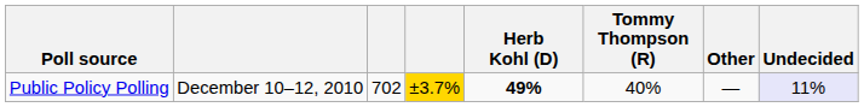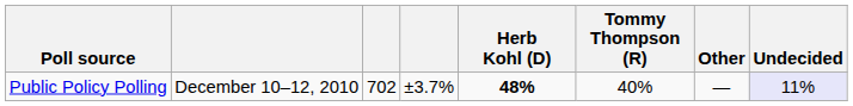 <table class="wikitable" style="text-align:center">
 <tr style="vertical-align:bottom">
 <th>Poll source</th>
 <th></th>
 <th></th>
 <th></th>
 <th style="width:100px;">Herb<br>Kohl (D)</th>
 <th style="width:100px;">Tommy<br>Thompson (R)</th>
 <th>Other</th>
 <th>Undecided</th>
 </tr>
 <tr>
 <td style="text-align:left"><a href='#'>Public Policy Polling</a></td>
 <td>December 10–12, 2010</td>
 <td>702</td>
-<td style="background: gold;">±3.7%</td>
-<td><strong>49%</strong></td>
+<td>±3.7%</td>
+<td><strong>48%</strong></td>
 <td>40%</td>
 <td>—</td>
 <td style="background: lavender;">11%</td>
 </tr>
 </table>
